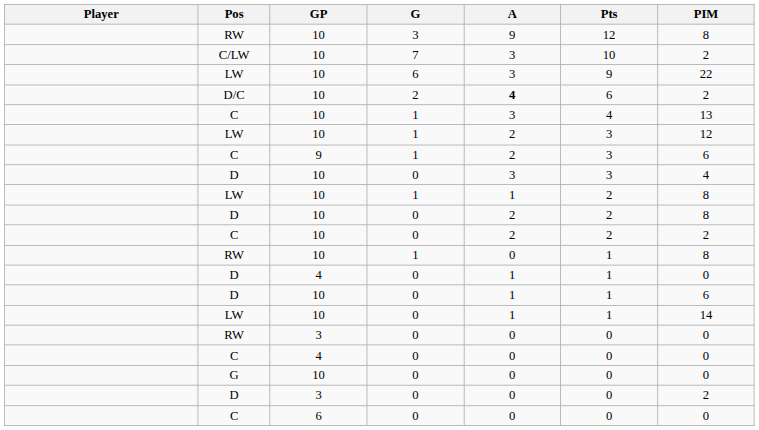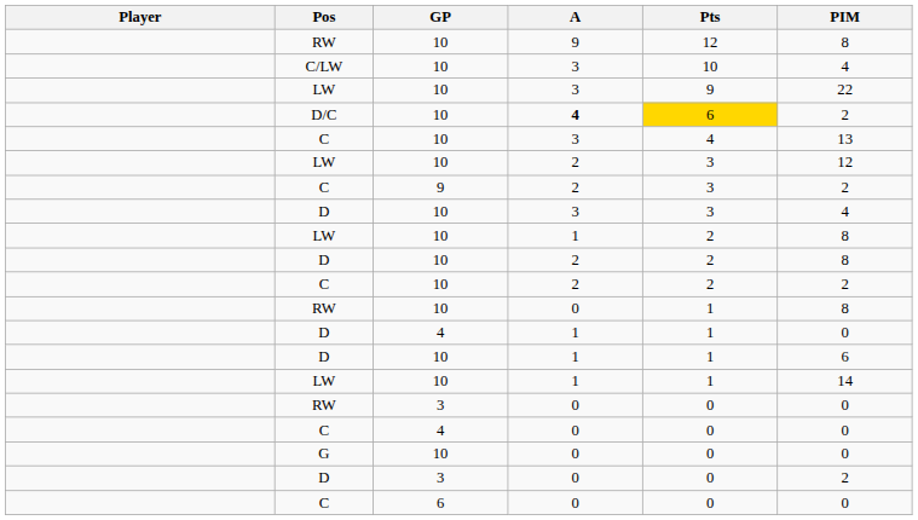 <table class="wikitable sortable" width="60%">
 <tr ALIGN="center">
 <th bgcolor="#DDDDFF" width="10%">Player</th>
 <th bgcolor="#DDDDFF" width="3%" title="Position">Pos</th>
 <th bgcolor="#DDDDFF" width="5%" title="Games played">GP</th>
-<th bgcolor="#DDDDFF" width="5%" title="Goals">G</th>
 <th bgcolor="#DDDDFF" width="5%" title="Assists">A</th>
 <th bgcolor="#DDDDFF" width="5%" title="Points">Pts</th>
 <th bgcolor="#DDDDFF" width="5%" title="Penalties in Minutes">PIM</th>
 </tr>
 <tr align="center">
 <td align="right"></td>
 <td>RW</td>
 <td>10</td>
-<td>3</td>
 <td>9</td>
 <td>12</td>
 <td>8</td>
 </tr>
 <tr align="center">
 <td align="right"></td>
 <td>C/LW</td>
 <td>10</td>
-<td>7</td>
 <td>3</td>
 <td>10</td>
-<td>2</td>
+<td>4</td>
 </tr>
 <tr align="center">
 <td align="right"></td>
 <td>LW</td>
 <td>10</td>
-<td>6</td>
 <td>3</td>
 <td>9</td>
 <td>22</td>
 </tr>
 <tr align="center">
 <td align="right"></td>
 <td>D/C</td>
 <td>10</td>
-<td>2</td>
 <td><strong>4</strong></td>
-<td>6</td>
+<td style="background: gold;">6</td>
 <td>2</td>
 </tr>
 <tr align="center">
 <td align="right"></td>
 <td>C</td>
 <td>10</td>
-<td>1</td>
 <td>3</td>
 <td>4</td>
 <td>13</td>
 </tr>
 <tr align="center">
 <td align="right"></td>
 <td>LW</td>
 <td>10</td>
-<td>1</td>
 <td>2</td>
 <td>3</td>
 <td>12</td>
 </tr>
 <tr align="center">
 <td align="right"></td>
 <td>C</td>
 <td>9</td>
-<td>1</td>
 <td>2</td>
 <td>3</td>
-<td>6</td>
+<td>2</td>
 </tr>
 <tr align="center">
 <td align="right"></td>
 <td>D</td>
 <td>10</td>
-<td>0</td>
 <td>3</td>
 <td>3</td>
 <td>4</td>
 </tr>
 <tr align="center">
 <td align="right"></td>
 <td>LW</td>
 <td>10</td>
 <td>1</td>
-<td>1</td>
 <td>2</td>
 <td>8</td>
 </tr>
 <tr align="center">
 <td align="right"></td>
 <td>D</td>
 <td>10</td>
-<td>0</td>
 <td>2</td>
 <td>2</td>
 <td>8</td>
 </tr>
 <tr align="center">
 <td align="right"></td>
 <td>C</td>
 <td>10</td>
-<td>0</td>
 <td>2</td>
 <td>2</td>
 <td>2</td>
 </tr>
 <tr align="center">
 <td align="right"></td>
 <td>RW</td>
 <td>10</td>
-<td>1</td>
 <td>0</td>
 <td>1</td>
 <td>8</td>
 </tr>
 <tr align="center">
 <td align="right"></td>
 <td>D</td>
 <td>4</td>
-<td>0</td>
 <td>1</td>
 <td>1</td>
 <td>0</td>
 </tr>
 <tr align="center">
 <td align="right"></td>
 <td>D</td>
 <td>10</td>
-<td>0</td>
 <td>1</td>
 <td>1</td>
 <td>6</td>
 </tr>
 <tr align="center">
 <td align="right"></td>
 <td>LW</td>
 <td>10</td>
-<td>0</td>
 <td>1</td>
 <td>1</td>
 <td>14</td>
 </tr>
 <tr align="center">
 <td align="right"></td>
 <td>RW</td>
 <td>3</td>
 <td>0</td>
 <td>0</td>
 <td>0</td>
-<td>0</td>
 </tr>
 <tr align="center">
 <td align="right"></td>
 <td>C</td>
 <td>4</td>
-<td>0</td>
 <td>0</td>
 <td>0</td>
 <td>0</td>
 </tr>
 <tr align="center">
 <td align="right"></td>
 <td>G</td>
 <td>10</td>
 <td>0</td>
 <td>0</td>
 <td>0</td>
-<td>0</td>
 </tr>
 <tr align="center">
 <td align="right"></td>
 <td>D</td>
 <td>3</td>
-<td>0</td>
 <td>0</td>
 <td>0</td>
 <td>2</td>
 </tr>
 <tr align="center">
 <td align="right"></td>
 <td>C</td>
 <td>6</td>
 <td>0</td>
 <td>0</td>
 <td>0</td>
-<td>0</td>
 </tr>
 </table>
